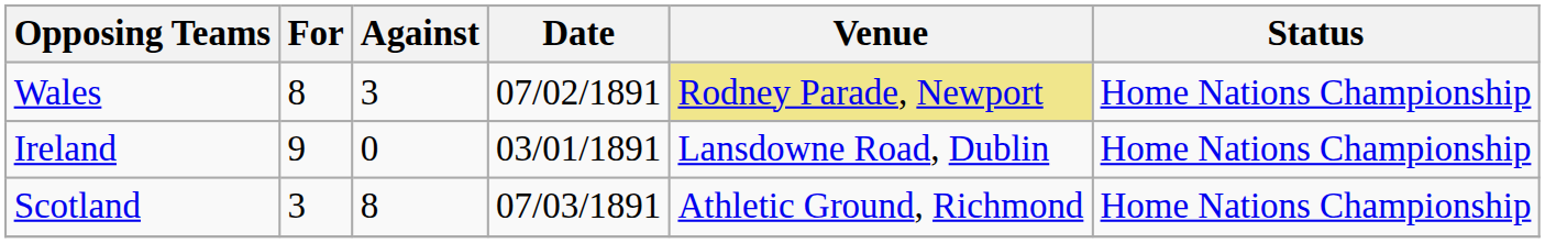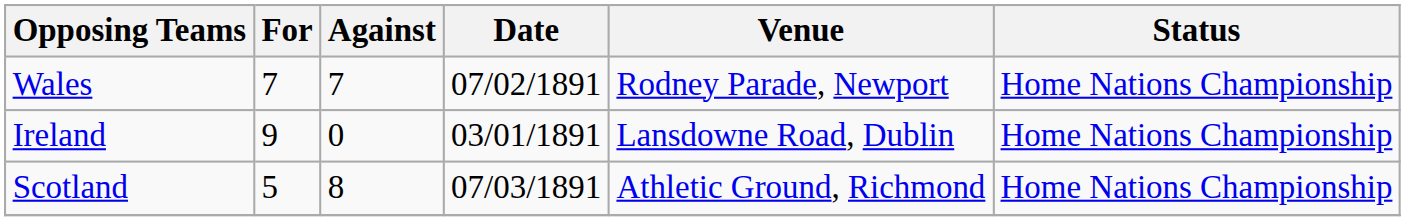 <table class="wikitable">
 <tr>
 <th>Opposing Teams</th>
 <th>For</th>
 <th>Against</th>
 <th>Date</th>
 <th>Venue</th>
 <th>Status</th>
 </tr>
 <tr>
 <td><a href='#'>Wales</a></td>
-<td>8</td>
-<td>3</td>
+<td>7</td>
+<td>7</td>
 <td>07/02/1891</td>
-<td style="background: khaki;"><a href='#'>Rodney Parade</a>, <a href='#'>Newport</a></td>
+<td><a href='#'>Rodney Parade</a>, <a href='#'>Newport</a></td>
 <td><a href='#'>Home Nations Championship</a></td>
 </tr>
 <tr>
 <td><a href='#'>Ireland</a></td>
 <td>9</td>
 <td>0</td>
 <td>03/01/1891</td>
 <td><a href='#'>Lansdowne Road</a>, <a href='#'>Dublin</a></td>
 <td><a href='#'>Home Nations Championship</a></td>
 </tr>
 <tr>
 <td><a href='#'>Scotland</a></td>
-<td>3</td>
+<td>5</td>
 <td>8</td>
 <td>07/03/1891</td>
 <td><a href='#'>Athletic Ground</a>, <a href='#'>Richmond</a></td>
 <td><a href='#'>Home Nations Championship</a></td>
 </tr>
 <tr>
 </tr>
 </table>
